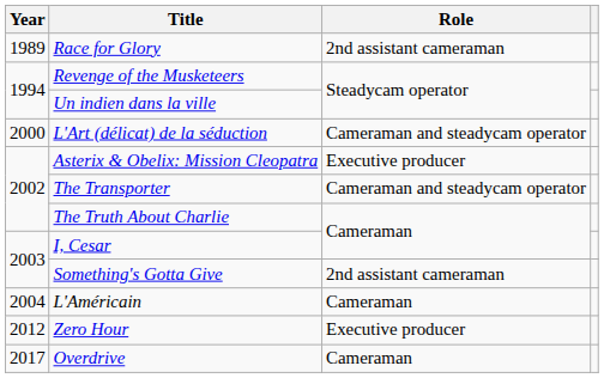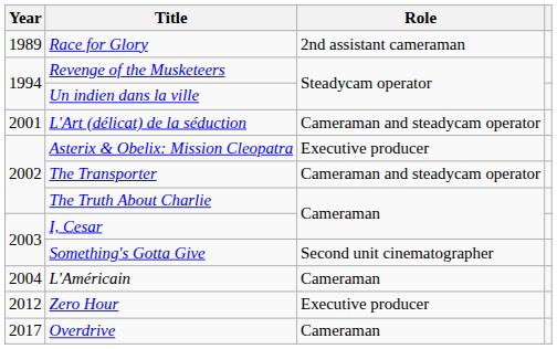 <table class="wikitable">
 <tr>
 <th>Year</th>
 <th>Title</th>
 <th>Role</th>
 <th></th>
 </tr>
 <tr>
 <td>1989</td>
 <td><em><a href='#'>Race for Glory</a></em></td>
 <td>2nd assistant cameraman</td>
 <td></td>
 </tr>
 <tr>
 <td rowspan=2>1994</td>
 <td><em><a href='#'>Revenge of the Musketeers</a></em></td>
 <td rowspan=2>Steadycam operator</td>
 <td></td>
 </tr>
 <tr>
 <td><em><a href='#'>Un indien dans la ville</a></em></td>
 <td></td>
 </tr>
 <tr>
-<td>2000</td>
+<td>2001</td>
 <td><em><a href='#'>L'Art (délicat) de la séduction</a></em></td>
 <td>Cameraman and steadycam operator</td>
 <td></td>
 </tr>
 <tr>
 <td rowspan=3>2002</td>
 <td><em><a href='#'>Asterix & Obelix: Mission Cleopatra</a></em></td>
 <td>Executive producer</td>
 <td></td>
 </tr>
 <tr>
 <td><em><a href='#'>The Transporter</a></em></td>
 <td>Cameraman and steadycam operator</td>
 <td></td>
 </tr>
 <tr>
 <td><em><a href='#'>The Truth About Charlie</a></em></td>
 <td rowspan=2>Cameraman</td>
 <td></td>
 </tr>
 <tr>
 <td rowspan=2>2003</td>
 <td><em><a href='#'>I, Cesar</a></em></td>
 <td></td>
 </tr>
 <tr>
 <td><em><a href='#'>Something's Gotta Give</a></em></td>
-<td>2nd assistant cameraman</td>
+<td>Second unit cinematographer</td>
 <td></td>
 </tr>
 <tr>
 <td>2004</td>
 <td><em>L'Américain</em></td>
 <td>Cameraman</td>
 <td></td>
 </tr>
 <tr>
 <td>2012</td>
 <td><em><a href='#'>Zero Hour</a></em></td>
 <td>Executive producer</td>
 <td></td>
 </tr>
 <tr>
 <td>2017</td>
 <td><em><a href='#'>Overdrive</a></em></td>
 <td>Cameraman</td>
 <td></td>
 </tr>
 </table>
